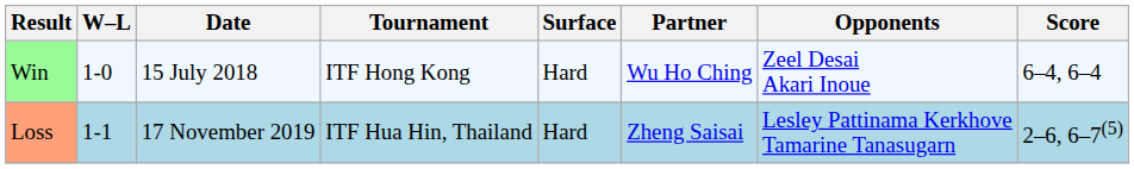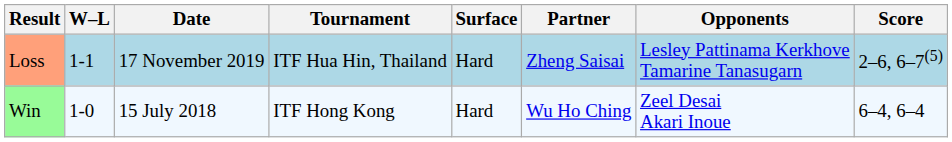 <table class="sortable wikitable">
 <tr>
 <th>Result</th>
 <th class="unsortable">W–L</th>
 <th>Date</th>
 <th>Tournament</th>
 <th>Surface</th>
 <th>Partner</th>
 <th>Opponents</th>
 <th class="unsortable">Score</th>
 </tr>
+<tr style="background:lightblue;">
+<td style="background:#ffa07a;">Loss</td>
+<td>1-1</td>
+<td>17 November 2019</td>
+<td>ITF Hua Hin, Thailand</td>
+<td>Hard</td>
+<td> <a href='#'>Zheng Saisai</a></td>
+<td> <a href='#'>Lesley Pattinama Kerkhove</a> <br>  <a href='#'>Tamarine Tanasugarn</a></td>
+<td>2–6, 6–7<sup>(5)</sup></td>
+</tr>
 <tr style="background:#f0f8ff;">
 <td style="background:#98fb98;">Win</td>
 <td>1-0</td>
 <td>15 July 2018</td>
 <td>ITF Hong Kong</td>
 <td>Hard</td>
 <td> <a href='#'>Wu Ho Ching</a></td>
 <td> <a href='#'>Zeel Desai</a> <br>  <a href='#'>Akari Inoue</a></td>
 <td>6–4, 6–4</td>
 </tr>
-<tr style="background:lightblue;">
-<td style="background:#ffa07a;">Loss</td>
-<td>1-1</td>
-<td>17 November 2019</td>
-<td>ITF Hua Hin, Thailand</td>
-<td>Hard</td>
-<td> <a href='#'>Zheng Saisai</a></td>
-<td> <a href='#'>Lesley Pattinama Kerkhove</a> <br>  <a href='#'>Tamarine Tanasugarn</a></td>
-<td>2–6, 6–7<sup>(5)</sup></td>
-</tr>
 </table>
